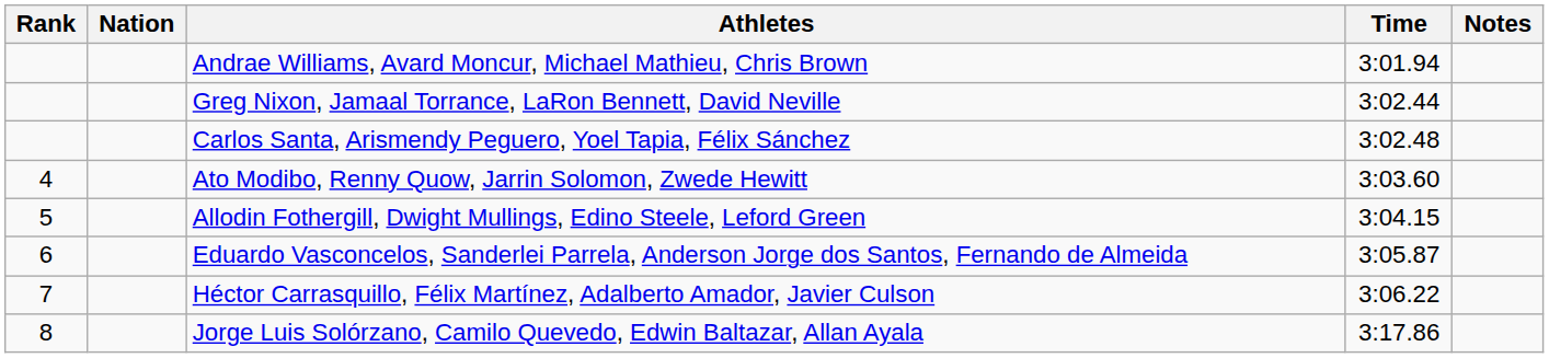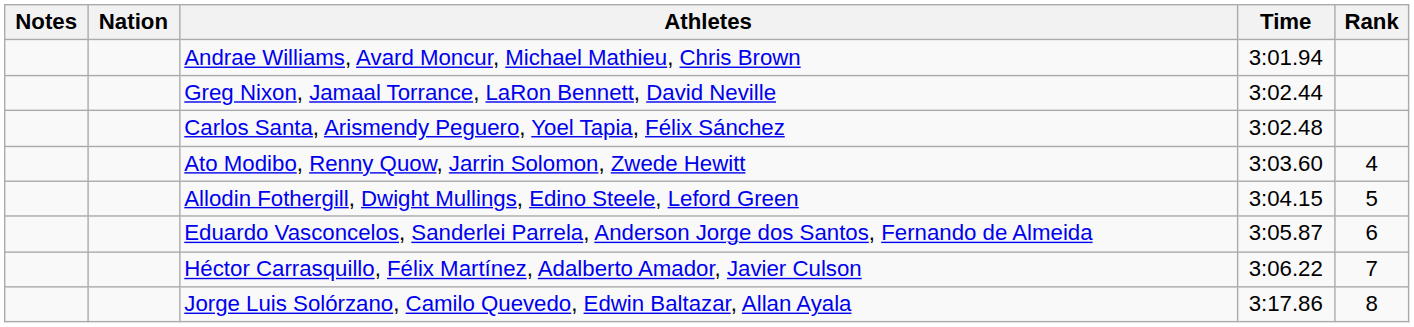 <table class="wikitable sortable" width=80% style="text-align:center;">
 <tr>
-<th>Rank</th>
+<th>Notes</th>
 <th>Nation</th>
 <th>Athletes</th>
 <th>Time</th>
-<th>Notes</th>
+<th>Rank</th>
 </tr>
 <tr>
 <td></td>
 <td align=left></td>
 <td align=left><a href='#'>Andrae Williams</a>, <a href='#'>Avard Moncur</a>, <a href='#'>Michael Mathieu</a>, <a href='#'>Chris Brown</a></td>
 <td>3:01.94</td>
 <td></td>
 </tr>
 <tr>
 <td></td>
 <td align=left></td>
 <td align=left><a href='#'>Greg Nixon</a>, <a href='#'>Jamaal Torrance</a>, <a href='#'>LaRon Bennett</a>, <a href='#'>David Neville</a></td>
 <td>3:02.44</td>
 <td></td>
 </tr>
 <tr>
 <td></td>
 <td align=left></td>
 <td align=left><a href='#'>Carlos Santa</a>, <a href='#'>Arismendy Peguero</a>, <a href='#'>Yoel Tapia</a>, <a href='#'>Félix Sánchez</a></td>
 <td>3:02.48</td>
 <td></td>
 </tr>
 <tr>
-<td>4</td>
+<td></td>
 <td align=left></td>
 <td align=left><a href='#'>Ato Modibo</a>, <a href='#'>Renny Quow</a>, <a href='#'>Jarrin Solomon</a>, <a href='#'>Zwede Hewitt</a></td>
 <td>3:03.60</td>
-<td></td>
+<td>4</td>
 </tr>
 <tr>
-<td>5</td>
+<td></td>
 <td align=left></td>
 <td align=left><a href='#'>Allodin Fothergill</a>, <a href='#'>Dwight Mullings</a>, <a href='#'>Edino Steele</a>, <a href='#'>Leford Green</a></td>
 <td>3:04.15</td>
-<td></td>
+<td>5</td>
 </tr>
 <tr>
-<td>6</td>
+<td></td>
 <td align=left></td>
 <td align=left><a href='#'>Eduardo Vasconcelos</a>, <a href='#'>Sanderlei Parrela</a>, <a href='#'>Anderson Jorge dos Santos</a>, <a href='#'>Fernando de Almeida</a></td>
 <td>3:05.87</td>
-<td></td>
+<td>6</td>
 </tr>
 <tr>
-<td>7</td>
+<td></td>
 <td align=left></td>
 <td align=left><a href='#'>Héctor Carrasquillo</a>, <a href='#'>Félix Martínez</a>, <a href='#'>Adalberto Amador</a>, <a href='#'>Javier Culson</a></td>
 <td>3:06.22</td>
-<td></td>
+<td>7</td>
 </tr>
 <tr>
-<td>8</td>
+<td></td>
 <td align=left></td>
 <td align=left><a href='#'>Jorge Luis Solórzano</a>, <a href='#'>Camilo Quevedo</a>, <a href='#'>Edwin Baltazar</a>, <a href='#'>Allan Ayala</a></td>
 <td>3:17.86</td>
-<td></td>
+<td>8</td>
 </tr>
 </table>
